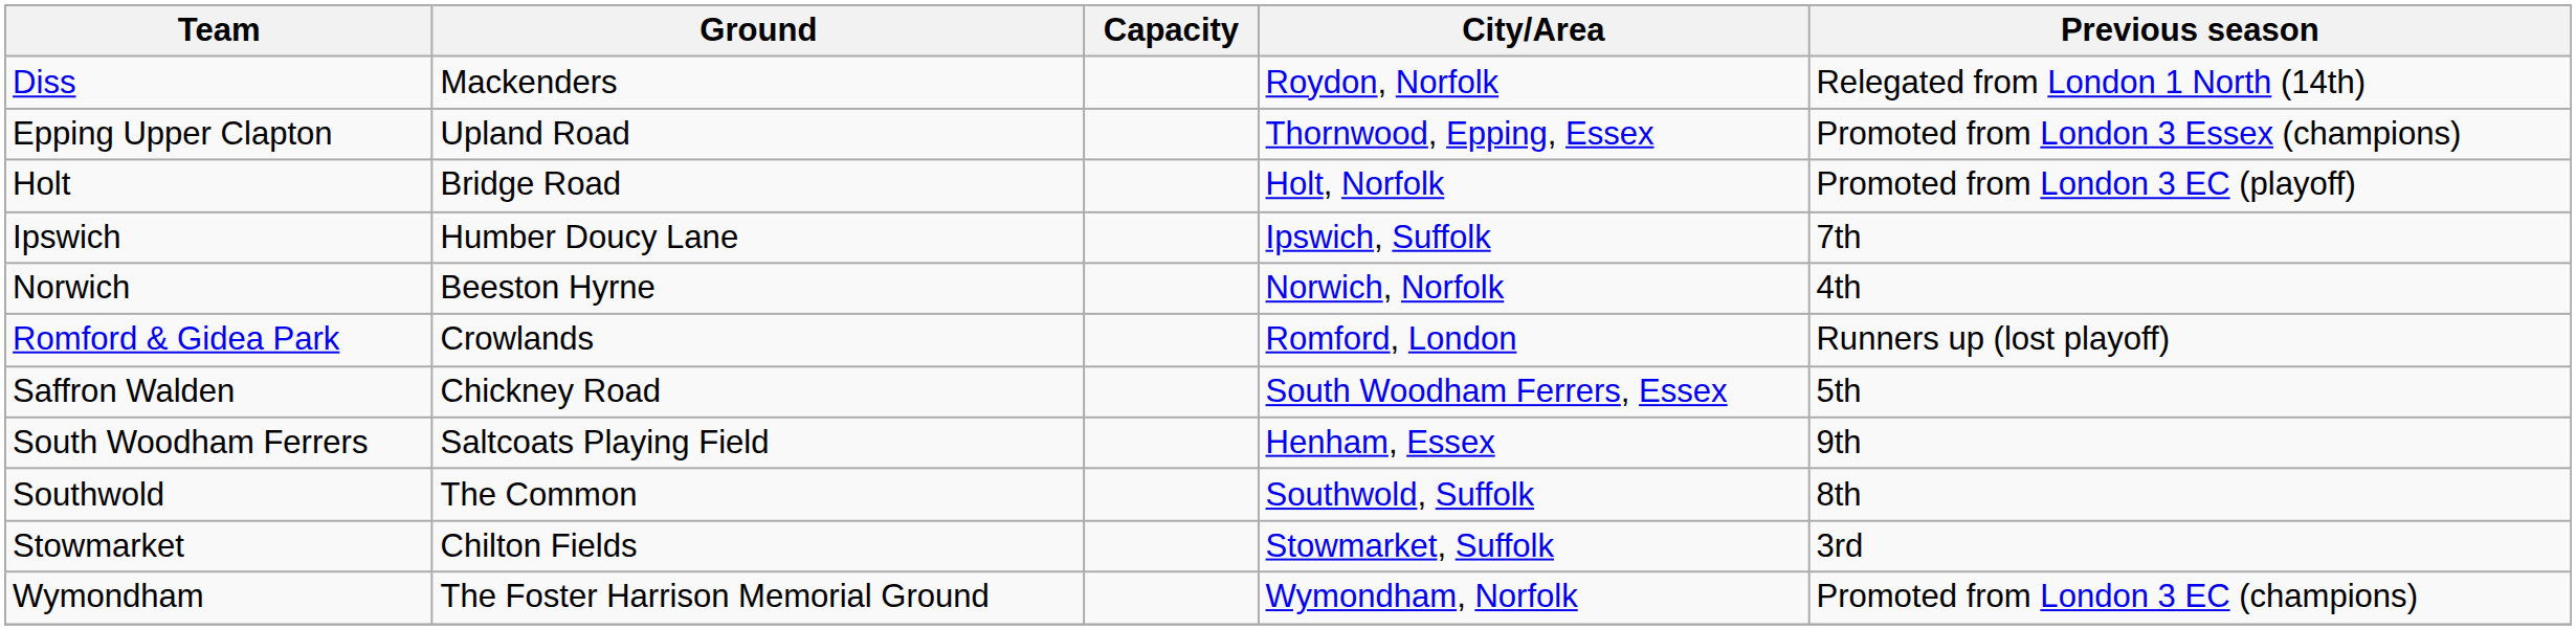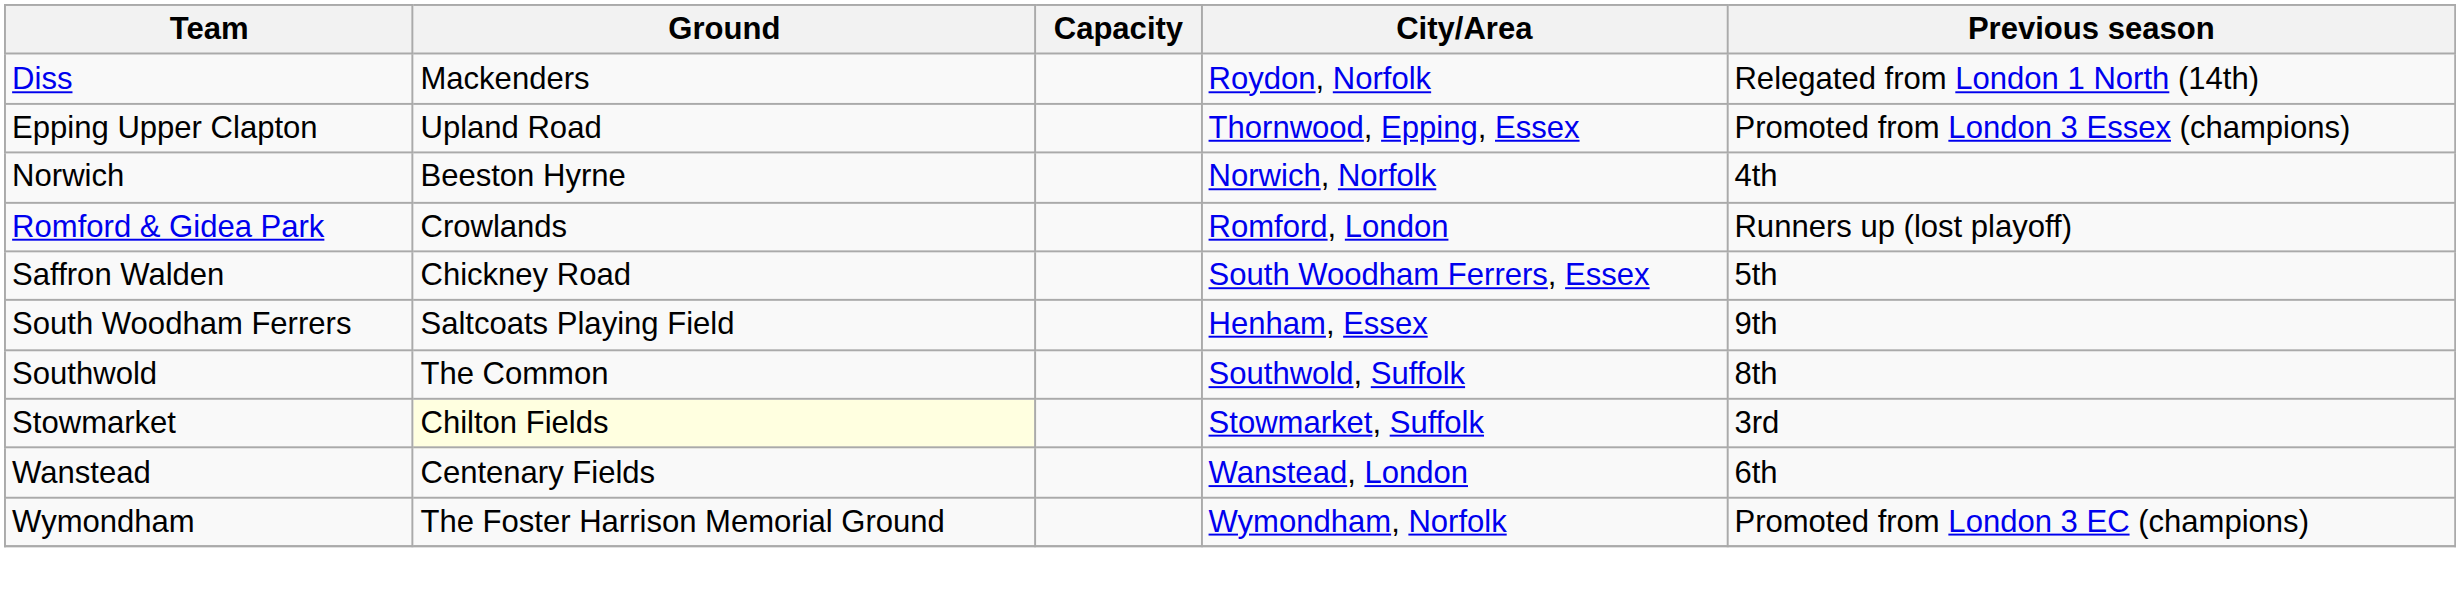 <table class="wikitable sortable" width=100%>
 <tr>
 <th>Team</th>
 <th>Ground</th>
 <th>Capacity</th>
 <th>City/Area</th>
 <th>Previous season</th>
 </tr>
 <tr>
 <td><a href='#'>Diss</a></td>
 <td>Mackenders</td>
 <td></td>
 <td><a href='#'>Roydon</a>, <a href='#'>Norfolk</a></td>
 <td>Relegated from <a href='#'>London 1 North</a> (14th)</td>
 </tr>
 <tr>
 <td>Epping Upper Clapton</td>
 <td>Upland Road</td>
 <td></td>
 <td><a href='#'>Thornwood</a>, <a href='#'>Epping</a>, <a href='#'>Essex</a></td>
 <td>Promoted from <a href='#'>London 3 Essex</a> (champions)</td>
-</tr>
-<tr>
-<td>Holt</td>
-<td>Bridge Road</td>
-<td></td>
-<td><a href='#'>Holt</a>, <a href='#'>Norfolk</a></td>
-<td>Promoted from <a href='#'>London 3 EC</a> (playoff)</td>
-</tr>
-<tr>
-<td>Ipswich</td>
-<td>Humber Doucy Lane</td>
-<td></td>
-<td><a href='#'>Ipswich</a>, <a href='#'>Suffolk</a></td>
-<td>7th</td>
 </tr>
 <tr>
 <td>Norwich</td>
 <td>Beeston Hyrne</td>
 <td></td>
 <td><a href='#'>Norwich</a>, <a href='#'>Norfolk</a></td>
 <td>4th</td>
 </tr>
 <tr>
 <td><a href='#'>Romford & Gidea Park</a></td>
 <td>Crowlands</td>
 <td></td>
 <td><a href='#'>Romford</a>, <a href='#'>London</a></td>
 <td>Runners up (lost playoff)</td>
 </tr>
 <tr>
 <td>Saffron Walden</td>
 <td>Chickney Road</td>
 <td></td>
 <td><a href='#'>South Woodham Ferrers</a>, <a href='#'>Essex</a></td>
 <td>5th</td>
 </tr>
 <tr>
 <td>South Woodham Ferrers</td>
 <td>Saltcoats Playing Field</td>
 <td></td>
 <td><a href='#'>Henham</a>, <a href='#'>Essex</a></td>
 <td>9th</td>
 </tr>
 <tr>
 <td>Southwold</td>
 <td>The Common</td>
 <td></td>
 <td><a href='#'>Southwold</a>, <a href='#'>Suffolk</a></td>
 <td>8th</td>
 </tr>
 <tr>
 <td>Stowmarket</td>
-<td>Chilton Fields</td>
+<td style="background: lightyellow;">Chilton Fields</td>
 <td></td>
 <td><a href='#'>Stowmarket</a>, <a href='#'>Suffolk</a></td>
 <td>3rd</td>
+</tr>
+<tr>
+<td>Wanstead</td>
+<td>Centenary Fields</td>
+<td></td>
+<td><a href='#'>Wanstead</a>, <a href='#'>London</a></td>
+<td>6th</td>
 </tr>
 <tr>
 <td>Wymondham</td>
 <td>The Foster Harrison Memorial Ground</td>
 <td></td>
 <td><a href='#'>Wymondham</a>, <a href='#'>Norfolk</a></td>
 <td>Promoted from <a href='#'>London 3 EC</a> (champions)</td>
 </tr>
 <tr>
 </tr>
 </table>
